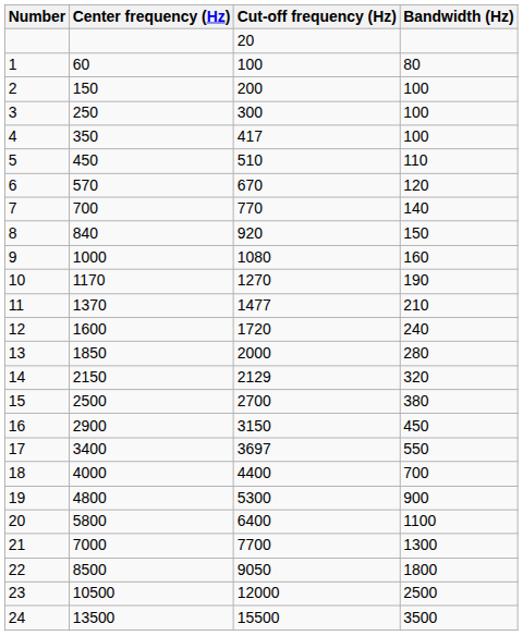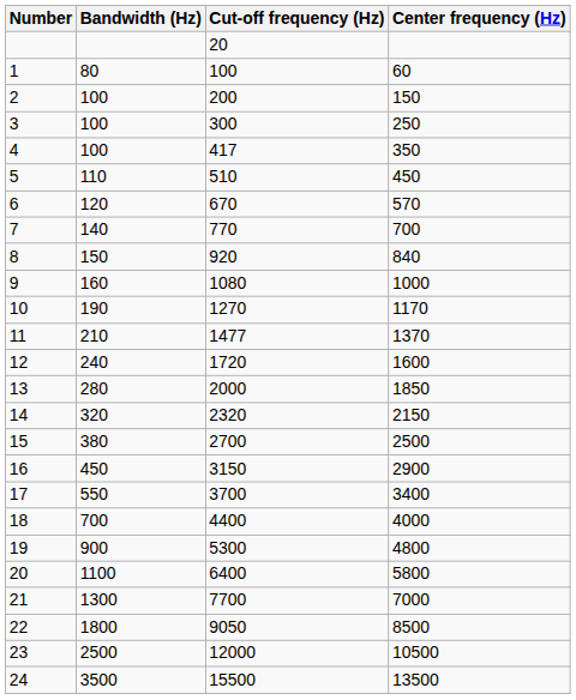 <table class="wikitable">
 <tr>
 <th>Number</th>
+<th>Bandwidth (Hz)</th>
+<th>Cut-off frequency (Hz)</th>
 <th>Center frequency (<a href='#'>Hz</a>)</th>
-<th>Cut-off frequency (Hz)</th>
-<th>Bandwidth (Hz)</th>
 </tr>
 <tr>
 <td></td>
 <td></td>
 <td>20</td>
 <td></td>
 </tr>
 <tr>
 <td>1</td>
+<td>80</td>
+<td>100</td>
 <td>60</td>
-<td>100</td>
-<td>80</td>
 </tr>
 <tr>
 <td>2</td>
+<td>100</td>
+<td>200</td>
 <td>150</td>
-<td>200</td>
-<td>100</td>
 </tr>
 <tr>
 <td>3</td>
+<td>100</td>
+<td>300</td>
 <td>250</td>
-<td>300</td>
-<td>100</td>
 </tr>
 <tr>
 <td>4</td>
+<td>100</td>
+<td>417</td>
 <td>350</td>
-<td>417</td>
-<td>100</td>
 </tr>
 <tr>
 <td>5</td>
+<td>110</td>
+<td>510</td>
 <td>450</td>
-<td>510</td>
-<td>110</td>
 </tr>
 <tr>
 <td>6</td>
+<td>120</td>
+<td>670</td>
 <td>570</td>
-<td>670</td>
-<td>120</td>
 </tr>
 <tr>
 <td>7</td>
+<td>140</td>
+<td>770</td>
 <td>700</td>
-<td>770</td>
-<td>140</td>
 </tr>
 <tr>
 <td>8</td>
+<td>150</td>
+<td>920</td>
 <td>840</td>
-<td>920</td>
-<td>150</td>
 </tr>
 <tr>
 <td>9</td>
+<td>160</td>
+<td>1080</td>
 <td>1000</td>
-<td>1080</td>
-<td>160</td>
 </tr>
 <tr>
 <td>10</td>
+<td>190</td>
+<td>1270</td>
 <td>1170</td>
-<td>1270</td>
-<td>190</td>
 </tr>
 <tr>
 <td>11</td>
+<td>210</td>
+<td>1477</td>
 <td>1370</td>
-<td>1477</td>
-<td>210</td>
 </tr>
 <tr>
 <td>12</td>
+<td>240</td>
+<td>1720</td>
 <td>1600</td>
-<td>1720</td>
-<td>240</td>
 </tr>
 <tr>
 <td>13</td>
+<td>280</td>
+<td>2000</td>
 <td>1850</td>
-<td>2000</td>
-<td>280</td>
 </tr>
 <tr>
 <td>14</td>
+<td>320</td>
+<td>2320</td>
 <td>2150</td>
-<td>2129</td>
-<td>320</td>
 </tr>
 <tr>
 <td>15</td>
+<td>380</td>
+<td>2700</td>
 <td>2500</td>
-<td>2700</td>
-<td>380</td>
 </tr>
 <tr>
 <td>16</td>
+<td>450</td>
+<td>3150</td>
 <td>2900</td>
-<td>3150</td>
-<td>450</td>
 </tr>
 <tr>
 <td>17</td>
+<td>550</td>
+<td>3700</td>
 <td>3400</td>
-<td>3697</td>
-<td>550</td>
 </tr>
 <tr>
 <td>18</td>
+<td>700</td>
+<td>4400</td>
 <td>4000</td>
-<td>4400</td>
-<td>700</td>
 </tr>
 <tr>
 <td>19</td>
+<td>900</td>
+<td>5300</td>
 <td>4800</td>
-<td>5300</td>
-<td>900</td>
 </tr>
 <tr>
 <td>20</td>
+<td>1100</td>
+<td>6400</td>
 <td>5800</td>
-<td>6400</td>
-<td>1100</td>
 </tr>
 <tr>
 <td>21</td>
+<td>1300</td>
+<td>7700</td>
 <td>7000</td>
-<td>7700</td>
-<td>1300</td>
 </tr>
 <tr>
 <td>22</td>
+<td>1800</td>
+<td>9050</td>
 <td>8500</td>
-<td>9050</td>
-<td>1800</td>
 </tr>
 <tr>
 <td>23</td>
+<td>2500</td>
+<td>12000</td>
 <td>10500</td>
-<td>12000</td>
-<td>2500</td>
 </tr>
 <tr>
 <td>24</td>
+<td>3500</td>
+<td>15500</td>
 <td>13500</td>
-<td>15500</td>
-<td>3500</td>
 </tr>
 </table>
